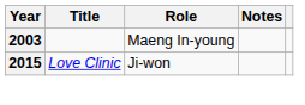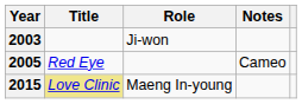 <table class="wikitable plainrowheaders sortable">
 <tr>
 <th scope="col">Year</th>
 <th scope="col">Title</th>
 <th scope="col">Role</th>
 <th scope="col">Notes</th>
 <th scope="col" class="unsortable"></th>
 </tr>
 <tr>
 <th scope="row">2003</th>
 <td><em></em></td>
+<td>Ji-won</td>
+<td></td>
+<td style="text-align:center"></td>
+</tr>
+<tr>
+<th scope="row">2005</th>
+<td><em><a href='#'>Red Eye</a></em></td>
+<td></td>
+<td>Cameo</td>
+<td style="text-align:center"></td>
+</tr>
+<tr>
+<th scope="row">2015</th>
+<td style="background: khaki;"><em><a href='#'>Love Clinic</a></em></td>
 <td>Maeng In-young</td>
 <td></td>
 <td style="text-align:center"></td>
 </tr>
-<tr>
-<th scope="row">2015</th>
-<td><em><a href='#'>Love Clinic</a></em></td>
-<td>Ji-won</td>
-<td></td>
-<td style="text-align:center"></td>
-</tr>
 </table>
